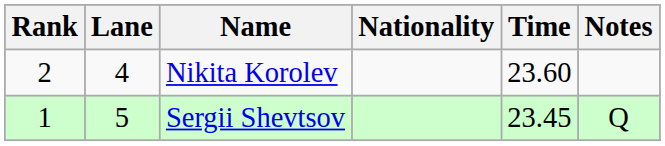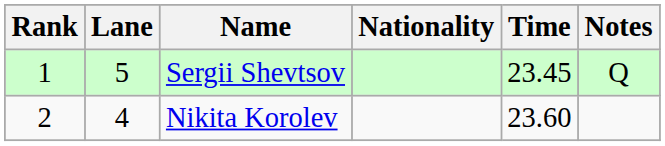 <table class="wikitable sortable" style="text-align:center">
 <tr>
 <th>Rank</th>
 <th>Lane</th>
 <th>Name</th>
 <th>Nationality</th>
 <th>Time</th>
 <th>Notes</th>
 </tr>
+<tr bgcolor=ccffcc>
+<td>1</td>
+<td>5</td>
+<td align=left><a href='#'>Sergii Shevtsov</a></td>
+<td align=left></td>
+<td>23.45</td>
+<td>Q</td>
+</tr>
 <tr>
 <td>2</td>
 <td>4</td>
 <td align=left><a href='#'>Nikita Korolev</a></td>
 <td align=left></td>
 <td>23.60</td>
 <td></td>
 </tr>
-<tr bgcolor=ccffcc>
-<td>1</td>
-<td>5</td>
-<td align=left><a href='#'>Sergii Shevtsov</a></td>
-<td align=left></td>
-<td>23.45</td>
-<td>Q</td>
-</tr>
 </table>
